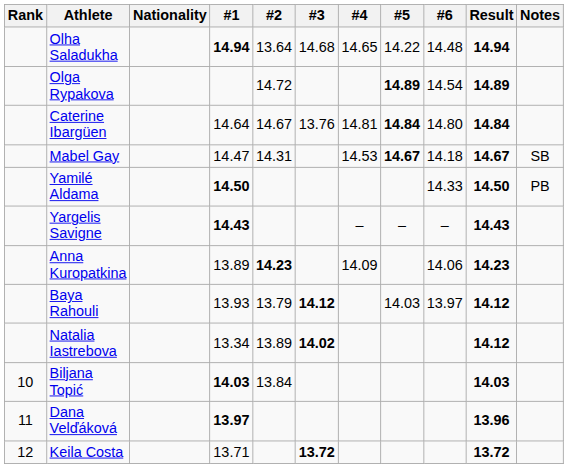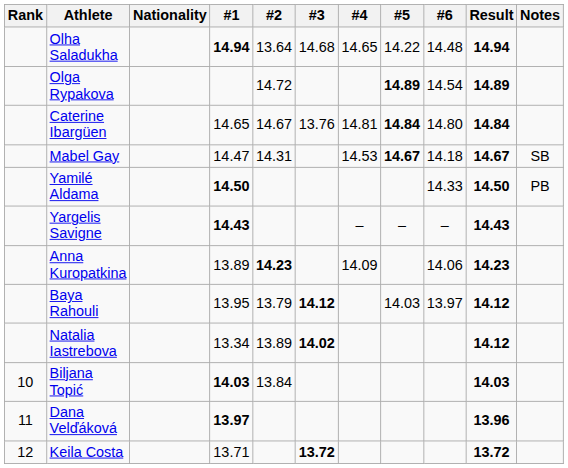 <table class="wikitable sortable" style="text-align:center">
 <tr>
 <th>Rank</th>
 <th>Athlete</th>
 <th>Nationality</th>
 <th>#1</th>
 <th>#2</th>
 <th>#3</th>
 <th>#4</th>
 <th>#5</th>
 <th>#6</th>
 <th>Result</th>
 <th>Notes</th>
 </tr>
 <tr>
 <td></td>
 <td align=left><a href='#'>Olha Saladukha</a></td>
 <td align=left></td>
 <td><strong>14.94</strong></td>
 <td>13.64</td>
 <td>14.68</td>
 <td>14.65</td>
 <td>14.22</td>
 <td>14.48</td>
 <td><strong>14.94</strong></td>
 <td></td>
 </tr>
 <tr>
 <td></td>
 <td align=left><a href='#'>Olga Rypakova</a></td>
 <td align=left></td>
 <td></td>
 <td>14.72</td>
 <td></td>
 <td></td>
 <td><strong>14.89</strong></td>
 <td>14.54</td>
 <td><strong>14.89</strong></td>
 <td></td>
 </tr>
 <tr>
 <td></td>
 <td align=left><a href='#'>Caterine Ibargüen</a></td>
 <td align=left></td>
-<td>14.64</td>
+<td>14.65</td>
 <td>14.67</td>
 <td>13.76</td>
 <td>14.81</td>
 <td><strong>14.84</strong></td>
 <td>14.80</td>
 <td><strong>14.84</strong></td>
 <td></td>
 </tr>
 <tr>
 <td></td>
 <td align=left><a href='#'>Mabel Gay</a></td>
 <td align=left></td>
 <td>14.47</td>
 <td>14.31</td>
 <td></td>
 <td>14.53</td>
 <td><strong>14.67</strong></td>
 <td>14.18</td>
 <td><strong>14.67</strong></td>
 <td>SB</td>
 </tr>
 <tr>
 <td></td>
 <td align=left><a href='#'>Yamilé Aldama</a></td>
 <td align=left></td>
 <td><strong>14.50</strong></td>
 <td></td>
 <td></td>
 <td></td>
 <td></td>
 <td>14.33</td>
 <td><strong>14.50</strong></td>
 <td>PB</td>
 </tr>
 <tr>
 <td></td>
 <td align=left><a href='#'>Yargelis Savigne</a></td>
 <td align=left></td>
 <td><strong>14.43</strong></td>
 <td></td>
 <td></td>
 <td>–</td>
 <td>–</td>
 <td>–</td>
 <td><strong>14.43</strong></td>
 <td></td>
 </tr>
 <tr>
 <td></td>
 <td align=left><a href='#'>Anna Kuropatkina</a></td>
 <td align=left></td>
 <td>13.89</td>
 <td><strong>14.23</strong></td>
 <td></td>
 <td>14.09</td>
 <td></td>
 <td>14.06</td>
 <td><strong>14.23 </strong></td>
 <td></td>
 </tr>
 <tr>
 <td></td>
 <td align=left><a href='#'>Baya Rahouli</a></td>
 <td align=left></td>
-<td>13.93</td>
+<td>13.95</td>
 <td>13.79</td>
 <td><strong>14.12</strong></td>
 <td></td>
 <td>14.03</td>
 <td>13.97</td>
 <td><strong>14.12</strong></td>
 <td></td>
 </tr>
 <tr>
 <td></td>
 <td align=left><a href='#'>Natalia Iastrebova</a></td>
 <td align=left></td>
 <td>13.34</td>
 <td>13.89</td>
 <td><strong>14.02</strong></td>
 <td></td>
 <td></td>
 <td></td>
 <td><strong>14.12</strong></td>
 <td></td>
 </tr>
 <tr>
 <td>10</td>
 <td align=left><a href='#'>Biljana Topić</a></td>
 <td align=left></td>
 <td><strong>14.03</strong></td>
 <td>13.84</td>
 <td></td>
 <td></td>
 <td></td>
 <td></td>
 <td><strong>14.03</strong></td>
 <td></td>
 </tr>
 <tr>
 <td>11</td>
 <td align=left><a href='#'>Dana Velďáková</a></td>
 <td align=left></td>
 <td><strong>13.97</strong></td>
 <td></td>
 <td></td>
 <td></td>
 <td></td>
 <td></td>
 <td><strong>13.96</strong></td>
 <td></td>
 </tr>
 <tr>
 <td>12</td>
 <td align=left><a href='#'>Keila Costa</a></td>
 <td align=left></td>
 <td>13.71</td>
 <td></td>
 <td><strong>13.72</strong></td>
 <td></td>
 <td></td>
 <td></td>
 <td><strong>13.72</strong></td>
 <td></td>
 </tr>
 </table>
